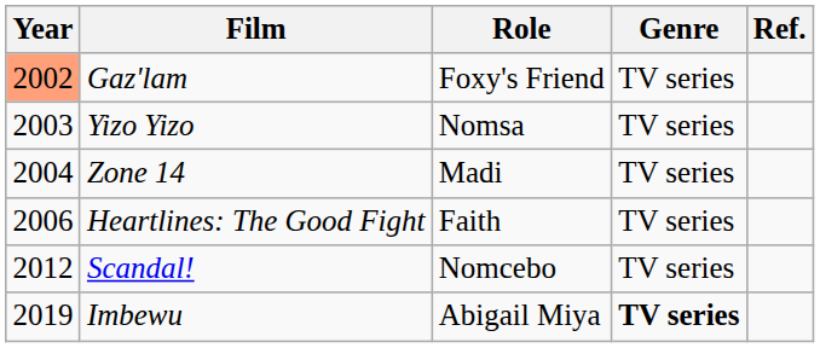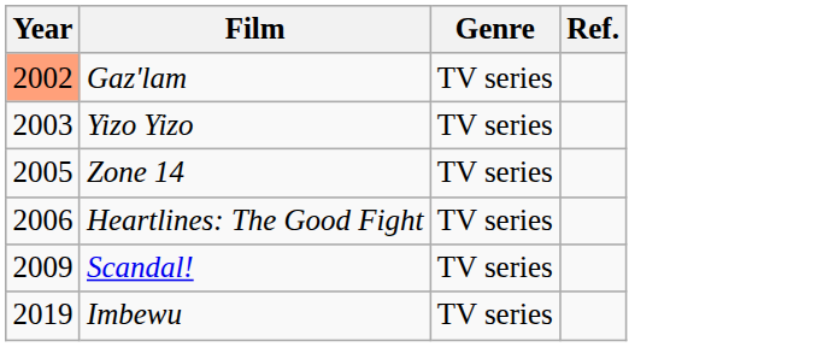 <table class="wikitable">
 <tr>
 <th>Year</th>
 <th>Film</th>
-<th>Role</th>
 <th>Genre</th>
 <th>Ref.</th>
 </tr>
 <tr>
 <td style="background: lightsalmon;">2002</td>
 <td><em>Gaz'lam</em></td>
-<td>Foxy's Friend</td>
 <td>TV series</td>
 <td></td>
 </tr>
 <tr>
 <td>2003</td>
 <td><em>Yizo Yizo</em></td>
-<td>Nomsa</td>
 <td>TV series</td>
 <td></td>
 </tr>
 <tr>
-<td>2004</td>
+<td>2005</td>
 <td><em>Zone 14</em></td>
-<td>Madi</td>
 <td>TV series</td>
 <td></td>
 </tr>
 <tr>
 <td>2006</td>
 <td><em>Heartlines: The Good Fight</em></td>
-<td>Faith</td>
 <td>TV series</td>
 <td></td>
 </tr>
 <tr>
-<td>2012</td>
+<td>2009</td>
 <td><em><a href='#'>Scandal!</a></em></td>
-<td>Nomcebo</td>
 <td>TV series</td>
 <td></td>
 </tr>
 <tr>
 <td>2019</td>
 <td><em>Imbewu</em></td>
-<td>Abigail Miya</td>
-<td><strong>TV series</strong></td>
+<td>TV series</td>
 <td></td>
 </tr>
 </table>
